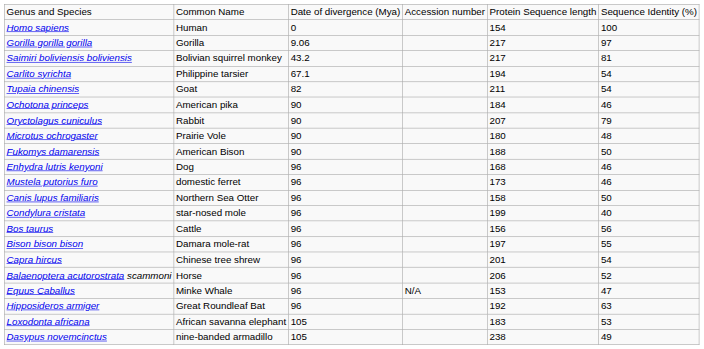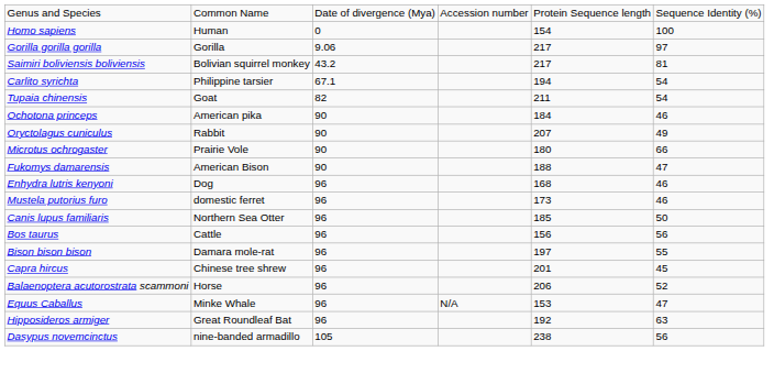 <table class="wikitable mw-collapsible mw-collapsed">
 <tr>
 <td>Genus and Species</td>
 <td>Common Name</td>
 <td>Date of divergence (Mya)</td>
 <td>Accession number</td>
 <td>Protein Sequence length </td>
 <td>Sequence Identity (%)</td>
 </tr>
 <tr>
 <td><em><a href='#'>Homo sapiens</a></em></td>
 <td>Human</td>
 <td>0</td>
 <td></td>
 <td>154</td>
 <td>100</td>
 </tr>
 <tr>
 <td><em><a href='#'>Gorilla gorilla gorilla</a></em></td>
 <td>Gorilla</td>
 <td>9.06</td>
 <td></td>
 <td>217</td>
 <td>97</td>
 </tr>
 <tr>
 <td><em><a href='#'>Saimiri boliviensis boliviensis</a></em></td>
 <td>Bolivian squirrel monkey</td>
 <td>43.2</td>
 <td></td>
 <td>217</td>
 <td>81</td>
 </tr>
 <tr>
 <td><em><a href='#'>Carlito syrichta</a></em></td>
 <td>Philippine tarsier</td>
 <td>67.1</td>
 <td></td>
 <td>194</td>
 <td>54</td>
 </tr>
 <tr>
 <td><em><a href='#'>Tupaia chinensis</a></em></td>
 <td>Goat</td>
 <td>82</td>
 <td></td>
 <td>211</td>
 <td>54</td>
 </tr>
 <tr>
 <td><em><a href='#'>Ochotona princeps</a></em></td>
 <td>American pika</td>
 <td>90</td>
 <td></td>
 <td>184</td>
 <td>46</td>
 </tr>
 <tr>
 <td><em><a href='#'>Oryctolagus cuniculus</a></em></td>
 <td>Rabbit</td>
 <td>90</td>
 <td></td>
 <td>207</td>
-<td>79</td>
+<td>49</td>
 </tr>
 <tr>
 <td><em><a href='#'>Microtus ochrogaster</a></em></td>
 <td>Prairie Vole</td>
 <td>90</td>
 <td></td>
 <td>180</td>
-<td>48</td>
+<td>66</td>
 </tr>
 <tr>
 <td><em><a href='#'>Fukomys damarensis</a></em></td>
 <td>American Bison</td>
 <td>90</td>
 <td></td>
 <td>188</td>
-<td>50</td>
+<td>47</td>
 </tr>
 <tr>
 <td><em><a href='#'>Enhydra lutris kenyoni</a></em></td>
 <td>Dog</td>
 <td>96</td>
 <td></td>
 <td>168</td>
 <td>46</td>
 </tr>
 <tr>
 <td><em><a href='#'>Mustela putorius furo</a></em></td>
 <td>domestic ferret</td>
 <td>96</td>
 <td></td>
 <td>173</td>
 <td>46</td>
 </tr>
 <tr>
 <td><em><a href='#'>Canis lupus familiaris</a></em></td>
 <td>Northern Sea Otter</td>
 <td>96</td>
 <td></td>
-<td>158</td>
+<td>185</td>
 <td>50</td>
-</tr>
-<tr>
-<td><em><a href='#'>Condylura cristata</a></em></td>
-<td>star-nosed mole</td>
-<td>96</td>
-<td></td>
-<td>199</td>
-<td>40</td>
 </tr>
 <tr>
 <td><em><a href='#'>Bos taurus</a></em></td>
 <td>Cattle</td>
 <td>96</td>
 <td></td>
 <td>156</td>
 <td>56</td>
 </tr>
 <tr>
 <td><em><a href='#'>Bison bison bison</a></em></td>
 <td>Damara mole-rat</td>
 <td>96</td>
 <td></td>
 <td>197</td>
 <td>55</td>
 </tr>
 <tr>
 <td><em><a href='#'>Capra hircus</a></em></td>
 <td>Chinese tree shrew</td>
 <td>96</td>
 <td></td>
 <td>201</td>
-<td>54</td>
+<td>45</td>
 </tr>
 <tr>
 <td><em><a href='#'>Balaenoptera acutorostrata</a> scammoni</em></td>
 <td>Horse</td>
 <td>96</td>
 <td></td>
 <td>206</td>
 <td>52</td>
 </tr>
 <tr>
 <td><em><a href='#'>Equus Caballus</a></em></td>
 <td>Minke Whale</td>
 <td>96</td>
 <td>N/A</td>
 <td>153</td>
 <td>47</td>
 </tr>
 <tr>
 <td><em><a href='#'>Hipposideros armiger</a></em></td>
 <td>Great Roundleaf Bat</td>
 <td>96</td>
 <td></td>
 <td>192</td>
 <td>63</td>
 </tr>
 <tr>
-<td><em><a href='#'>Loxodonta africana</a></em></td>
-<td>African savanna elephant</td>
-<td>105</td>
-<td></td>
-<td>183</td>
-<td>53</td>
-</tr>
-<tr>
 <td><em><a href='#'>Dasypus novemcinctus</a></em></td>
 <td>nine-banded armadillo</td>
 <td>105</td>
 <td></td>
 <td>238</td>
-<td>49</td>
+<td>56</td>
 </tr>
 </table>
